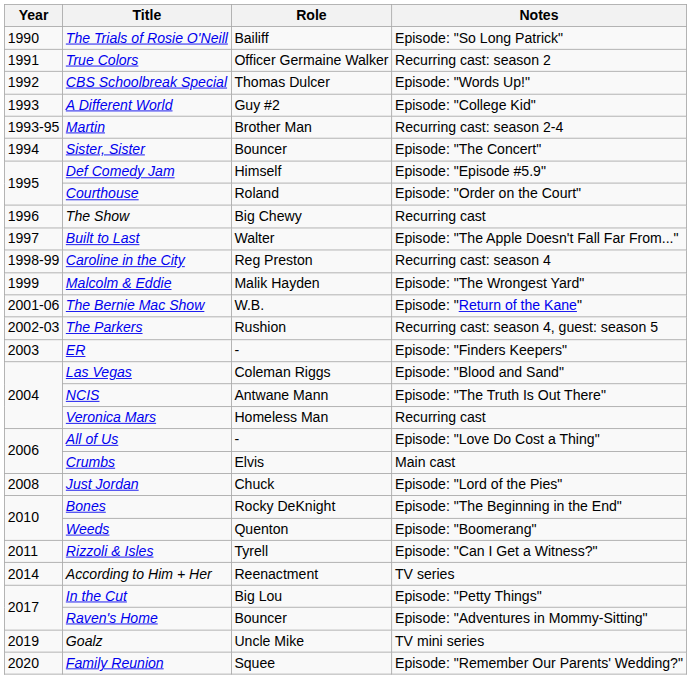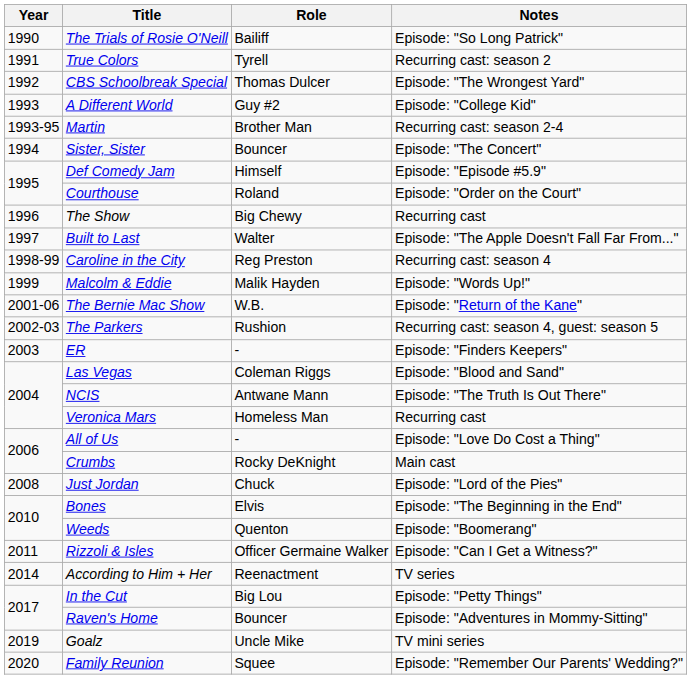 <table class="wikitable plainrowheaders sortable" style="margin-right: 0;">
 <tr>
 <th>Year</th>
 <th>Title</th>
 <th>Role</th>
 <th>Notes</th>
 </tr>
 <tr>
 <td>1990</td>
 <td><em><a href='#'>The Trials of Rosie O'Neill</a></em></td>
 <td>Bailiff</td>
 <td>Episode: "So Long Patrick"</td>
 </tr>
 <tr>
 <td>1991</td>
 <td><em><a href='#'>True Colors</a></em></td>
-<td>Officer Germaine Walker</td>
+<td>Tyrell</td>
 <td>Recurring cast: season 2</td>
 </tr>
 <tr>
 <td>1992</td>
 <td><em><a href='#'>CBS Schoolbreak Special</a></em></td>
 <td>Thomas Dulcer</td>
-<td>Episode: "Words Up!"</td>
+<td>Episode: "The Wrongest Yard"</td>
 </tr>
 <tr>
 <td>1993</td>
 <td><em><a href='#'>A Different World</a></em></td>
 <td>Guy #2</td>
 <td>Episode: "College Kid"</td>
 </tr>
 <tr>
 <td>1993-95</td>
 <td><em><a href='#'>Martin</a></em></td>
 <td>Brother Man</td>
 <td>Recurring cast: season 2-4</td>
 </tr>
 <tr>
 <td>1994</td>
 <td><em><a href='#'>Sister, Sister</a></em></td>
 <td>Bouncer</td>
 <td>Episode: "The Concert"</td>
 </tr>
 <tr>
 <td rowspan=2>1995</td>
 <td><em><a href='#'>Def Comedy Jam</a></em></td>
 <td>Himself</td>
 <td>Episode: "Episode #5.9"</td>
 </tr>
 <tr>
 <td><em><a href='#'>Courthouse</a></em></td>
 <td>Roland</td>
 <td>Episode: "Order on the Court"</td>
 </tr>
 <tr>
 <td>1996</td>
 <td><em>The Show</em></td>
 <td>Big Chewy</td>
 <td>Recurring cast</td>
 </tr>
 <tr>
 <td>1997</td>
 <td><em><a href='#'>Built to Last</a></em></td>
 <td>Walter</td>
 <td>Episode: "The Apple Doesn't Fall Far From..."</td>
 </tr>
 <tr>
 <td>1998-99</td>
 <td><em><a href='#'>Caroline in the City</a></em></td>
 <td>Reg Preston</td>
 <td>Recurring cast: season 4</td>
 </tr>
 <tr>
 <td>1999</td>
 <td><em><a href='#'>Malcolm & Eddie</a></em></td>
 <td>Malik Hayden</td>
-<td>Episode: "The Wrongest Yard"</td>
+<td>Episode: "Words Up!"</td>
 </tr>
 <tr>
 <td>2001-06</td>
 <td><em><a href='#'>The Bernie Mac Show</a></em></td>
 <td>W.B.</td>
 <td>Episode: "<a href='#'>Return of the Kane</a>"</td>
 </tr>
 <tr>
 <td>2002-03</td>
 <td><em><a href='#'>The Parkers</a></em></td>
 <td>Rushion</td>
 <td>Recurring cast: season 4, guest: season 5</td>
 </tr>
 <tr>
 <td>2003</td>
 <td><em><a href='#'>ER</a></em></td>
 <td>-</td>
 <td>Episode: "Finders Keepers"</td>
 </tr>
 <tr>
 <td rowspan=3>2004</td>
 <td><em><a href='#'>Las Vegas</a></em></td>
 <td>Coleman Riggs</td>
 <td>Episode: "Blood and Sand"</td>
 </tr>
 <tr>
 <td><em><a href='#'>NCIS</a></em></td>
 <td>Antwane Mann</td>
 <td>Episode: "The Truth Is Out There"</td>
 </tr>
 <tr>
 <td><em><a href='#'>Veronica Mars</a></em></td>
 <td>Homeless Man</td>
 <td>Recurring cast</td>
 </tr>
 <tr>
 <td rowspan=2>2006</td>
 <td><em><a href='#'>All of Us</a></em></td>
 <td>-</td>
 <td>Episode: "Love Do Cost a Thing"</td>
 </tr>
 <tr>
 <td><em><a href='#'>Crumbs</a></em></td>
-<td>Elvis</td>
+<td>Rocky DeKnight</td>
 <td>Main cast</td>
 </tr>
 <tr>
 <td>2008</td>
 <td><em><a href='#'>Just Jordan</a></em></td>
 <td>Chuck</td>
 <td>Episode: "Lord of the Pies"</td>
 </tr>
 <tr>
 <td rowspan=2>2010</td>
 <td><em><a href='#'>Bones</a></em></td>
-<td>Rocky DeKnight</td>
+<td>Elvis</td>
 <td>Episode: "The Beginning in the End"</td>
 </tr>
 <tr>
 <td><em><a href='#'>Weeds</a></em></td>
 <td>Quenton</td>
 <td>Episode: "Boomerang"</td>
 </tr>
 <tr>
 <td>2011</td>
 <td><em><a href='#'>Rizzoli & Isles</a></em></td>
-<td>Tyrell</td>
+<td>Officer Germaine Walker</td>
 <td>Episode: "Can I Get a Witness?"</td>
 </tr>
 <tr>
 <td>2014</td>
 <td><em>According to Him + Her</em></td>
 <td>Reenactment</td>
 <td>TV series</td>
 </tr>
 <tr>
 <td rowspan=2>2017</td>
 <td><em><a href='#'>In the Cut</a></em></td>
 <td>Big Lou</td>
 <td>Episode: "Petty Things"</td>
 </tr>
 <tr>
 <td><em><a href='#'>Raven's Home</a></em></td>
 <td>Bouncer</td>
 <td>Episode: "Adventures in Mommy-Sitting"</td>
 </tr>
 <tr>
 <td>2019</td>
 <td><em>Goalz</em></td>
 <td>Uncle Mike</td>
 <td>TV mini series</td>
 </tr>
 <tr>
 <td>2020</td>
 <td><em><a href='#'>Family Reunion</a></em></td>
 <td>Squee</td>
 <td>Episode: "Remember Our Parents' Wedding?"</td>
 </tr>
 </table>
